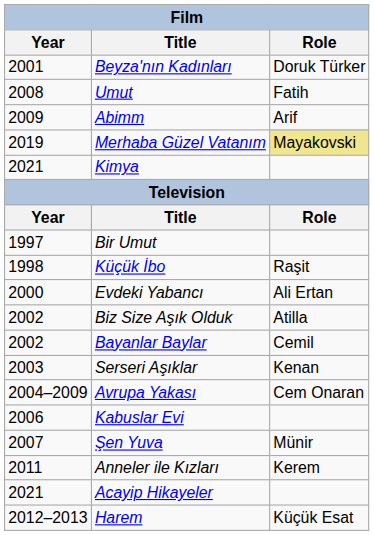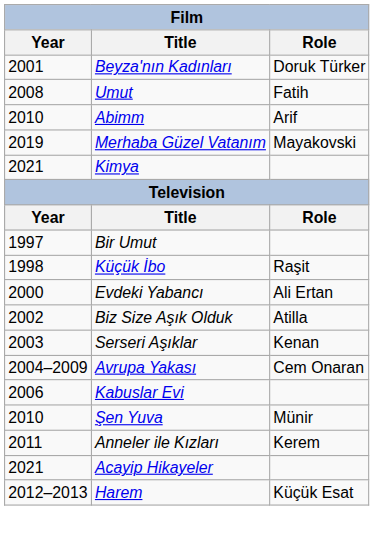 <table class="wikitable" style="font-size: 90%;">
 <tr>
 <th colspan="3" style="background: LightSteelBlue;">Film</th>
 </tr>
 <tr>
 <th>Year</th>
 <th>Title</th>
 <th>Role</th>
 </tr>
 <tr>
 <td>2001</td>
 <td><em><a href='#'>Beyza'nın Kadınları</a></em></td>
 <td>Doruk Türker</td>
 </tr>
 <tr>
 <td>2008</td>
 <td><em><a href='#'>Umut</a></em></td>
 <td>Fatih</td>
 </tr>
 <tr>
-<td>2009</td>
+<td>2010</td>
 <td><em><a href='#'>Abimm</a></em></td>
 <td>Arif</td>
 </tr>
 <tr>
 <td>2019</td>
 <td><em><a href='#'>Merhaba Güzel Vatanım</a></em></td>
-<td style="background: khaki;">Mayakovski</td>
+<td>Mayakovski</td>
 </tr>
 <tr>
 <td>2021</td>
 <td><em><a href='#'>Kimya</a></em></td>
 <td></td>
 </tr>
 <tr bgcolor="#CCCCCC" align="center">
 <th colspan="3" style="background: LightSteelBlue;">Television</th>
 </tr>
 <tr bgcolor="#CCCCCC" align="center">
 <th>Year</th>
 <th>Title</th>
 <th>Role</th>
 </tr>
 <tr>
 <td>1997</td>
 <td><em>Bir Umut</em></td>
 <td></td>
 </tr>
 <tr>
 <td>1998</td>
 <td><em><a href='#'>Küçük İbo</a></em></td>
 <td>Raşit</td>
 </tr>
 <tr>
 <td>2000</td>
 <td><em>Evdeki Yabancı</em></td>
 <td>Ali Ertan</td>
 </tr>
 <tr>
 <td>2002</td>
 <td><em>Biz Size Aşık Olduk</em></td>
 <td>Atilla</td>
 </tr>
 <tr>
-<td>2002</td>
-<td><em><a href='#'>Bayanlar Baylar</a></em></td>
-<td>Cemil</td>
-</tr>
-<tr>
 <td>2003</td>
 <td><em>Serseri Aşıklar</em></td>
 <td>Kenan</td>
 </tr>
 <tr>
 <td>2004–2009</td>
 <td><em><a href='#'>Avrupa Yakası</a></em></td>
 <td>Cem Onaran</td>
 </tr>
 <tr>
 <td>2006</td>
 <td><em><a href='#'>Kabuslar Evi</a></em></td>
 <td></td>
 </tr>
 <tr>
-<td>2007</td>
+<td>2010</td>
 <td><em><a href='#'>Şen Yuva</a></em></td>
 <td>Münir</td>
 </tr>
 <tr>
 <td>2011</td>
 <td><em>Anneler ile Kızları</em></td>
 <td>Kerem</td>
 </tr>
 <tr>
 <td>2021</td>
 <td><em><a href='#'>Acayip Hikayeler</a></em></td>
 <td></td>
 </tr>
 <tr>
 <td>2012–2013</td>
 <td><em><a href='#'>Harem</a></em></td>
 <td>Küçük Esat</td>
 </tr>
 </table>
